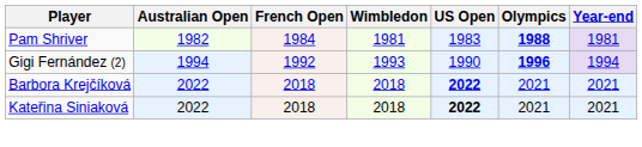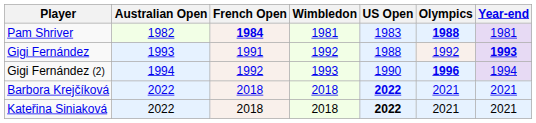 <table class="wikitable nowrap" style="text-align:center">
 <tr>
 <th>Player</th>
 <th>Australian Open</th>
 <th>French Open</th>
 <th>Wimbledon</th>
 <th>US Open</th>
 <th>Olympics</th>
 <th><a href='#'>Year-end</a></th>
 </tr>
 <tr>
 <td style="text-align: left;"> <a href='#'>Pam Shriver</a></td>
 <td style="background: #f2ffe6;"><a href='#'>1982</a></td>
-<td style="background: #f9f0eb;"><a href='#'>1984</a></td>
+<td style="background: #f9f0eb;"><strong><a href='#'>1984</a></strong></td>
 <td style="background: #f2ffe6;"><a href='#'>1981</a></td>
 <td style="background: #e6f2ff;"><a href='#'>1983</a></td>
 <td style="background: #e6f2ff;"><strong><a href='#'>1988</a></strong></td>
 <td style="background: #e7daf4;"><a href='#'>1981</a></td>
+</tr>
+<tr>
+<td style="text-align: left;"> <a href='#'>Gigi Fernández</a></td>
+<td style="background: #e6f2ff;"><a href='#'>1993</a></td>
+<td style="background: #f9f0eb;"><a href='#'>1991</a></td>
+<td style="background: #f2ffe6;"><a href='#'>1992</a></td>
+<td style="background: #e6f2ff;"><a href='#'>1988</a></td>
+<td style="background: #f9f0eb;"><a href='#'>1992</a></td>
+<td style="background: #e7daf4;"><strong><a href='#'>1993</a></strong></td>
 </tr>
 <tr>
 <td style="text-align:left;"> Gigi Fernández <small>(2)</small></td>
 <td style="background: #e6f2ff;"><a href='#'>1994</a></td>
 <td style="background: #f9f0eb;"><a href='#'>1992</a></td>
 <td style="background: #f2ffe6;"><a href='#'>1993</a></td>
 <td style="background: #e6f2ff;"><a href='#'>1990</a></td>
 <td style="background: #e6f2ff;"><strong><a href='#'>1996</a></strong></td>
 <td style="background: #e7daf4;"><a href='#'>1994</a></td>
 </tr>
 <tr>
 <td style="text-align:left;"> <a href='#'>Barbora Krejčíková</a></td>
 <td style="background: #e6f2ff;"><a href='#'>2022</a></td>
 <td style="background: #f9f0eb;"><a href='#'>2018</a></td>
 <td style="background: #f2ffe6;"><a href='#'>2018</a></td>
 <td style="background: #e6f2ff;"><strong><a href='#'>2022</a></strong></td>
 <td style="background: #e6f2ff;"><a href='#'>2021</a></td>
 <td style="background: #e6f2ff;"><a href='#'>2021</a></td>
 </tr>
 <tr>
 <td style="text-align:left;"> <a href='#'>Kateřina Siniaková</a></td>
 <td style="background: #e6f2ff;">2022</td>
 <td style="background: #f9f0eb;">2018</td>
 <td style="background: #f2ffe6;">2018</td>
 <td style="background: #e6f2ff;"><strong>2022</strong></td>
 <td style="background: #e6f2ff;">2021</td>
 <td style="background: #e6f2ff;">2021</td>
 </tr>
 </table>
